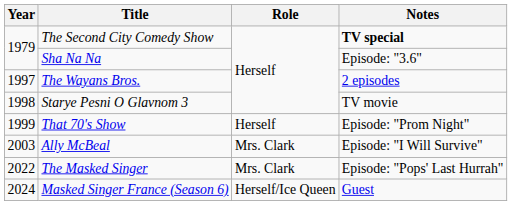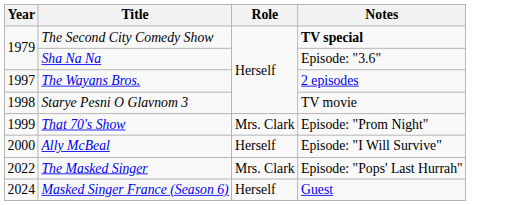 <table class="wikitable sortable">
 <tr>
 <th>Year</th>
 <th>Title</th>
 <th>Role</th>
 <th class="unsortable">Notes</th>
 </tr>
 <tr>
 <td rowspan=2>1979</td>
 <td><em>The Second City Comedy Show</em></td>
 <td rowspan=4>Herself</td>
 <td><strong>TV special</strong></td>
 </tr>
 <tr>
 <td><em><a href='#'>Sha Na Na</a></em></td>
 <td>Episode: "3.6"</td>
 </tr>
 <tr>
 <td>1997</td>
 <td><em><a href='#'>The Wayans Bros.</a></em></td>
 <td><a href='#'>2 episodes</a></td>
 </tr>
 <tr>
 <td>1998</td>
 <td><em>Starye Pesni O Glavnom 3</em></td>
 <td>TV movie</td>
 </tr>
 <tr>
 <td>1999</td>
 <td><em><a href='#'>That 70's Show</a></em></td>
-<td>Herself</td>
+<td>Mrs. Clark</td>
 <td>Episode: "Prom Night"</td>
 </tr>
 <tr>
-<td>2003</td>
+<td>2000</td>
 <td><em><a href='#'>Ally McBeal</a></em></td>
-<td>Mrs. Clark</td>
+<td>Herself</td>
 <td>Episode: "I Will Survive"</td>
 </tr>
 <tr>
 <td>2022</td>
 <td><em><a href='#'>The Masked Singer</a></em></td>
 <td>Mrs. Clark</td>
 <td>Episode: "Pops' Last Hurrah"</td>
 </tr>
 <tr>
 <td>2024</td>
 <td><em><a href='#'>Masked Singer France (Season 6)</a></em></td>
-<td>Herself/Ice Queen</td>
+<td>Herself</td>
 <td><a href='#'>Guest</a></td>
 </tr>
 </table>
